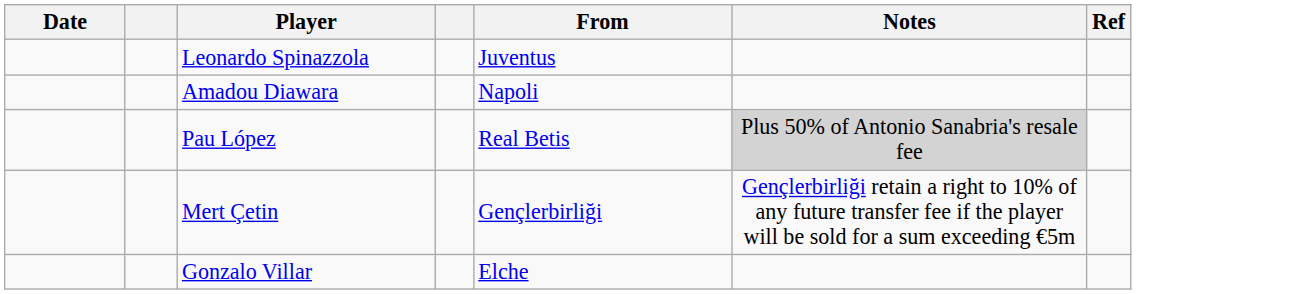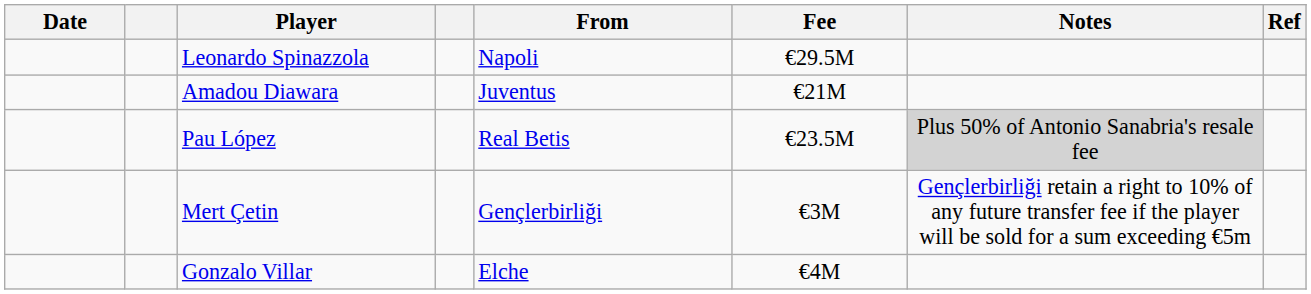 <table class="wikitable sortable">
 <tr>
 <th style="width:80px;">Date</th>
 <th style="width:30px;"></th>
 <th style="width:180px;">Player</th>
 <th style="width:20px;"></th>
 <th style="width:180px;">From</th>
+<th style="width:120px;" class="unsortable">Fee</th>
 <th style="width:250px;" class="unsortable">Notes</th>
 <th style="width:20px;">Ref</th>
 </tr>
 <tr>
 <td></td>
 <td align=center></td>
 <td> <a href='#'>Leonardo Spinazzola</a></td>
 <td align=center></td>
-<td> <a href='#'>Juventus</a></td>
+<td> <a href='#'>Napoli</a></td>
+<td align=center>€29.5M</td>
 <td align=center></td>
 <td></td>
 </tr>
 <tr>
 <td></td>
 <td align=center></td>
 <td> <a href='#'>Amadou Diawara</a></td>
 <td align=center></td>
-<td> <a href='#'>Napoli</a></td>
+<td> <a href='#'>Juventus</a></td>
+<td align=center>€21M</td>
 <td align=center></td>
 <td></td>
 </tr>
 <tr>
 <td></td>
 <td align=center></td>
 <td> <a href='#'>Pau López</a></td>
 <td align=center></td>
 <td> <a href='#'>Real Betis</a></td>
+<td align=center>€23.5M</td>
 <td align=center style="background: lightgrey;">Plus 50% of Antonio Sanabria's resale fee</td>
 <td></td>
 </tr>
 <tr>
 <td></td>
 <td align="center"></td>
 <td> <a href='#'>Mert Çetin</a></td>
 <td align="center"></td>
 <td> <a href='#'>Gençlerbirliği</a></td>
+<td align="center">€3M</td>
 <td align="center"><a href='#'>Gençlerbirliği</a> retain a right to 10% of any future transfer fee if the player will be sold for a sum exceeding €5m</td>
 <td></td>
 </tr>
 <tr>
 <td></td>
 <td align=center></td>
 <td> <a href='#'>Gonzalo Villar</a></td>
 <td align=center></td>
 <td> <a href='#'>Elche</a></td>
+<td align=center>€4M</td>
 <td align=center></td>
 <td></td>
 </tr>
 </table>
